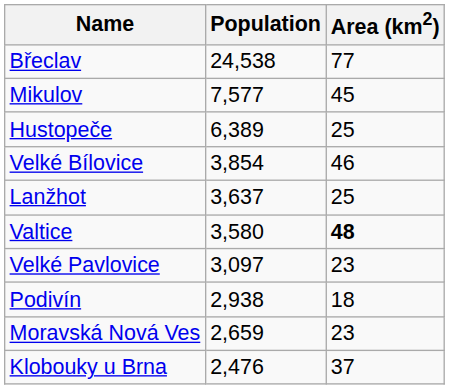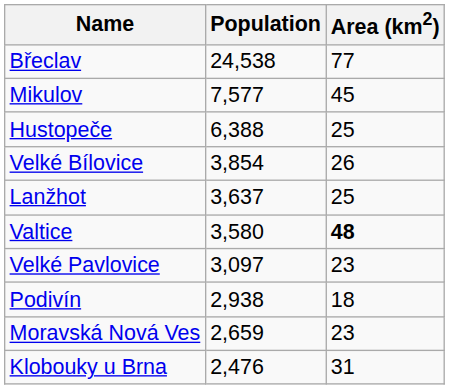 <table class="wikitable sortable">
 <tr>
 <th>Name</th>
 <th>Population</th>
 <th>Area (km<sup>2</sup>)</th>
 </tr>
 <tr>
 <td><a href='#'>Břeclav</a></td>
 <td>24,538</td>
 <td>77</td>
 </tr>
 <tr>
 <td><a href='#'>Mikulov</a></td>
 <td>7,577</td>
 <td>45</td>
 </tr>
 <tr>
 <td><a href='#'>Hustopeče</a></td>
-<td>6,389</td>
+<td>6,388</td>
 <td>25</td>
 </tr>
 <tr>
 <td><a href='#'>Velké Bílovice</a></td>
 <td>3,854</td>
-<td>46</td>
+<td>26</td>
 </tr>
 <tr>
 <td><a href='#'>Lanžhot</a></td>
 <td>3,637</td>
 <td>25</td>
 </tr>
 <tr>
 <td><a href='#'>Valtice</a></td>
 <td>3,580</td>
 <td><strong>48</strong></td>
 </tr>
 <tr>
 <td><a href='#'>Velké Pavlovice</a></td>
 <td>3,097</td>
 <td>23</td>
 </tr>
 <tr>
 <td><a href='#'>Podivín</a></td>
 <td>2,938</td>
 <td>18</td>
 </tr>
 <tr>
 <td><a href='#'>Moravská Nová Ves</a></td>
 <td>2,659</td>
 <td>23</td>
 </tr>
 <tr>
 <td><a href='#'>Klobouky u Brna</a></td>
 <td>2,476</td>
-<td>37</td>
+<td>31</td>
 </tr>
 </table>
